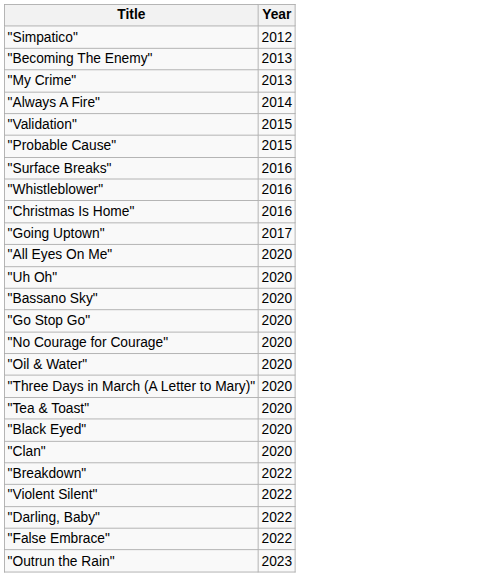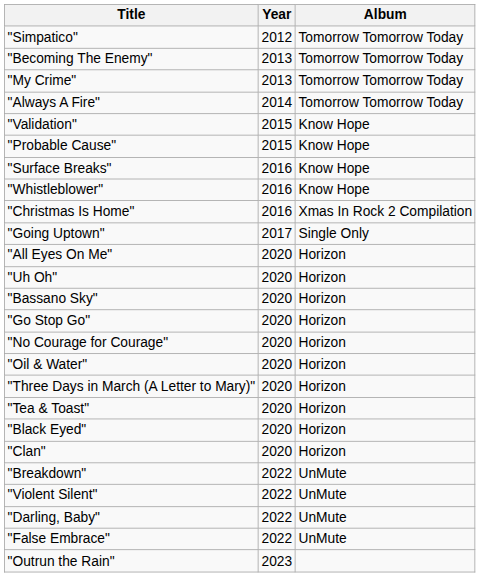 <table class="wikitable">
 <tr>
 <th>Title</th>
 <th>Year</th>
+<th>Album</th>
 </tr>
 <tr>
 <td>"Simpatico"</td>
 <td>2012</td>
+<td>Tomorrow Tomorrow Today</td>
 </tr>
 <tr>
 <td>"Becoming The Enemy"</td>
 <td>2013</td>
+<td>Tomorrow Tomorrow Today</td>
 </tr>
 <tr>
 <td>"My Crime"</td>
 <td>2013</td>
+<td>Tomorrow Tomorrow Today</td>
 </tr>
 <tr>
 <td>"Always A Fire"</td>
 <td>2014</td>
+<td>Tomorrow Tomorrow Today</td>
 </tr>
 <tr>
 <td>"Validation"</td>
 <td>2015</td>
+<td>Know Hope</td>
 </tr>
 <tr>
 <td>"Probable Cause"</td>
 <td>2015</td>
+<td>Know Hope</td>
 </tr>
 <tr>
 <td>"Surface Breaks"</td>
 <td>2016</td>
+<td>Know Hope</td>
 </tr>
 <tr>
 <td>"Whistleblower"</td>
 <td>2016</td>
+<td>Know Hope</td>
 </tr>
 <tr>
 <td>"Christmas Is Home"</td>
 <td>2016</td>
+<td>Xmas In Rock 2 Compilation</td>
 </tr>
 <tr>
 <td>"Going Uptown"</td>
 <td>2017</td>
+<td>Single Only</td>
 </tr>
 <tr>
 <td>"All Eyes On Me"</td>
 <td>2020</td>
+<td>Horizon</td>
 </tr>
 <tr>
 <td>"Uh Oh"</td>
 <td>2020</td>
+<td>Horizon</td>
 </tr>
 <tr>
 <td>"Bassano Sky"</td>
 <td>2020</td>
+<td>Horizon</td>
 </tr>
 <tr>
 <td>"Go Stop Go"</td>
 <td>2020</td>
+<td>Horizon</td>
 </tr>
 <tr>
 <td>"No Courage for Courage"</td>
 <td>2020</td>
+<td>Horizon</td>
 </tr>
 <tr>
 <td>"Oil & Water"</td>
 <td>2020</td>
+<td>Horizon</td>
 </tr>
 <tr>
 <td>"Three Days in March (A Letter to Mary)"</td>
 <td>2020</td>
+<td>Horizon</td>
 </tr>
 <tr>
 <td>"Tea & Toast"</td>
 <td>2020</td>
+<td>Horizon</td>
 </tr>
 <tr>
 <td>"Black Eyed"</td>
 <td>2020</td>
+<td>Horizon</td>
 </tr>
 <tr>
 <td>"Clan"</td>
 <td>2020</td>
+<td>Horizon</td>
 </tr>
 <tr>
 <td>"Breakdown"</td>
 <td>2022</td>
+<td>UnMute</td>
 </tr>
 <tr>
 <td>"Violent Silent"</td>
 <td>2022</td>
+<td>UnMute</td>
 </tr>
 <tr>
 <td>"Darling, Baby"</td>
 <td>2022</td>
+<td>UnMute</td>
 </tr>
 <tr>
 <td>"False Embrace"</td>
 <td>2022</td>
+<td>UnMute</td>
 </tr>
 <tr>
 <td>"Outrun the Rain"</td>
 <td>2023</td>
+<td></td>
 </tr>
 </table>
